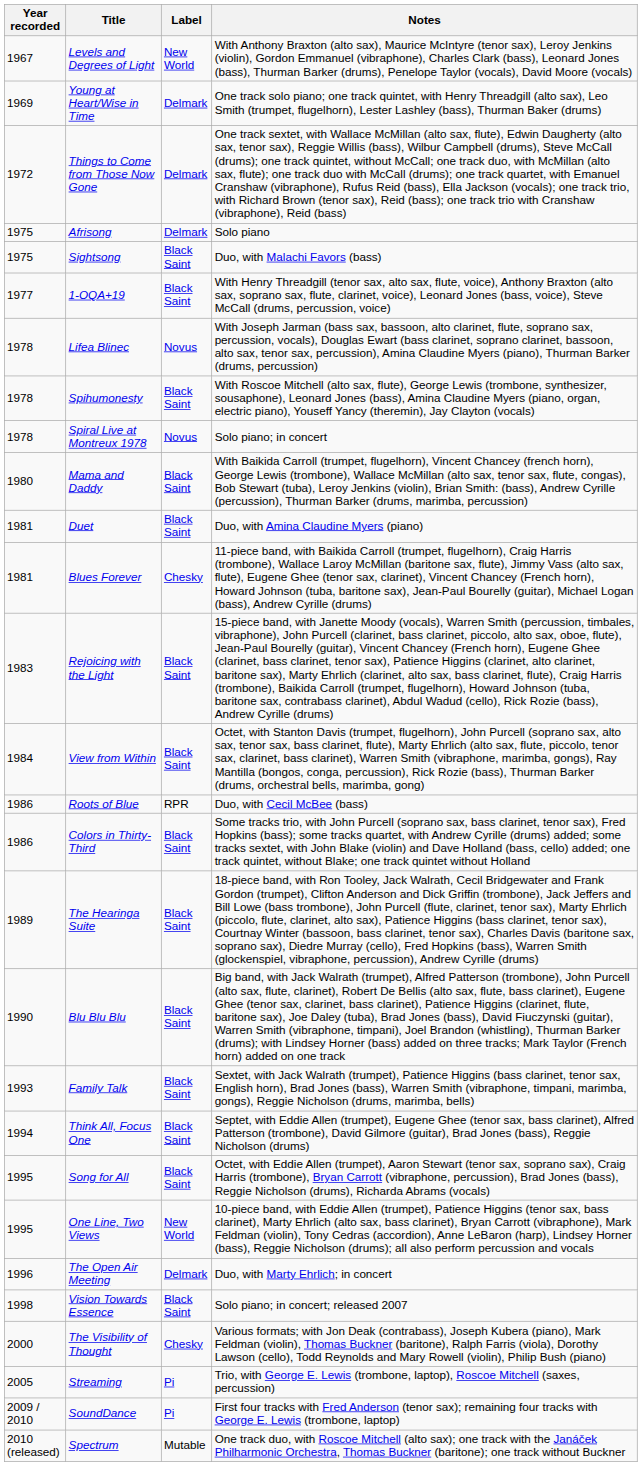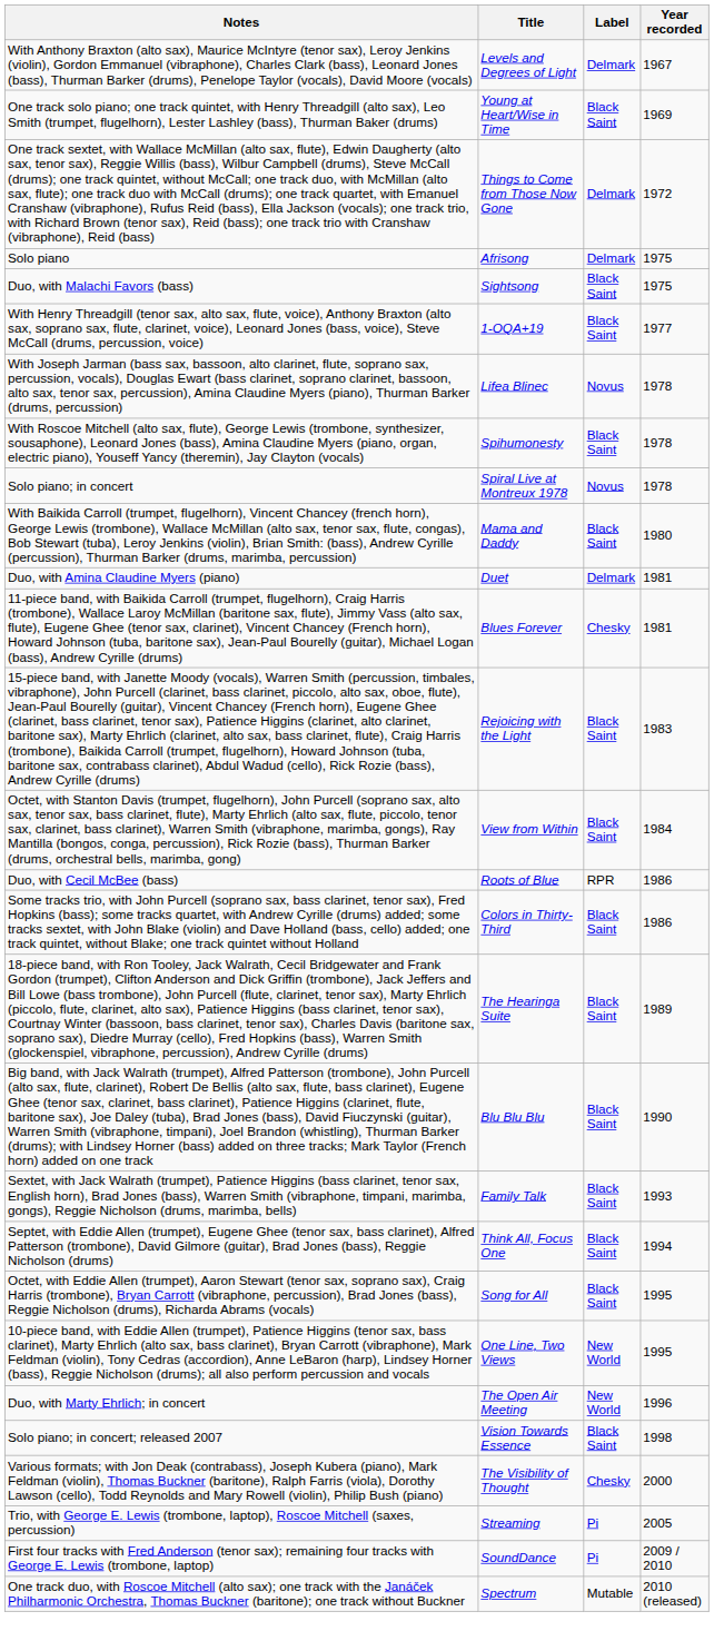 <table class="wikitable sortable">
 <tr>
-<th>Year recorded</th>
+<th>Notes</th>
 <th>Title</th>
 <th>Label</th>
-<th>Notes</th>
+<th>Year recorded</th>
 </tr>
 <tr>
+<td>With Anthony Braxton (alto sax), Maurice McIntyre (tenor sax), Leroy Jenkins (violin), Gordon Emmanuel (vibraphone), Charles Clark (bass), Leonard Jones (bass), Thurman Barker (drums), Penelope Taylor (vocals), David Moore (vocals)</td>
+<td><em><a href='#'>Levels and Degrees of Light</a></em></td>
+<td><a href='#'>Delmark</a></td>
 <td>1967</td>
-<td><em><a href='#'>Levels and Degrees of Light</a></em></td>
-<td><a href='#'>New World</a></td>
-<td>With Anthony Braxton (alto sax), Maurice McIntyre (tenor sax), Leroy Jenkins (violin), Gordon Emmanuel (vibraphone), Charles Clark (bass), Leonard Jones (bass), Thurman Barker (drums), Penelope Taylor (vocals), David Moore (vocals)</td>
 </tr>
 <tr>
+<td>One track solo piano; one track quintet, with Henry Threadgill (alto sax), Leo Smith (trumpet, flugelhorn), Lester Lashley (bass), Thurman Baker (drums)</td>
+<td><em><a href='#'>Young at Heart/Wise in Time</a></em></td>
+<td><a href='#'>Black Saint</a></td>
 <td>1969</td>
-<td><em><a href='#'>Young at Heart/Wise in Time</a></em></td>
-<td><a href='#'>Delmark</a></td>
-<td>One track solo piano; one track quintet, with Henry Threadgill (alto sax), Leo Smith (trumpet, flugelhorn), Lester Lashley (bass), Thurman Baker (drums)</td>
 </tr>
 <tr>
-<td>1972</td>
+<td>One track sextet, with Wallace McMillan (alto sax, flute), Edwin Daugherty (alto sax, tenor sax), Reggie Willis (bass), Wilbur Campbell (drums), Steve McCall (drums); one track quintet, without McCall; one track duo, with McMillan (alto sax, flute); one track duo with McCall (drums); one track quartet, with Emanuel Cranshaw (vibraphone), Rufus Reid (bass), Ella Jackson (vocals); one track trio, with Richard Brown (tenor sax), Reid (bass); one track trio with Cranshaw (vibraphone), Reid (bass)</td>
 <td><em><a href='#'>Things to Come from Those Now Gone</a></em></td>
 <td><a href='#'>Delmark</a></td>
-<td>One track sextet, with Wallace McMillan (alto sax, flute), Edwin Daugherty (alto sax, tenor sax), Reggie Willis (bass), Wilbur Campbell (drums), Steve McCall (drums); one track quintet, without McCall; one track duo, with McMillan (alto sax, flute); one track duo with McCall (drums); one track quartet, with Emanuel Cranshaw (vibraphone), Rufus Reid (bass), Ella Jackson (vocals); one track trio, with Richard Brown (tenor sax), Reid (bass); one track trio with Cranshaw (vibraphone), Reid (bass)</td>
+<td>1972</td>
 </tr>
 <tr>
-<td>1975</td>
+<td>Solo piano</td>
 <td><em><a href='#'>Afrisong</a></em></td>
 <td><a href='#'>Delmark</a></td>
-<td>Solo piano</td>
+<td>1975</td>
 </tr>
 <tr>
-<td>1975</td>
+<td>Duo, with <a href='#'>Malachi Favors</a> (bass)</td>
 <td><em><a href='#'>Sightsong</a></em></td>
 <td><a href='#'>Black Saint</a></td>
-<td>Duo, with <a href='#'>Malachi Favors</a> (bass)</td>
+<td>1975</td>
 </tr>
 <tr>
-<td>1977</td>
+<td>With Henry Threadgill (tenor sax, alto sax, flute, voice), Anthony Braxton (alto sax, soprano sax, flute, clarinet, voice), Leonard Jones (bass, voice), Steve McCall (drums, percussion, voice)</td>
 <td><em><a href='#'>1-OQA+19</a></em></td>
 <td><a href='#'>Black Saint</a></td>
-<td>With Henry Threadgill (tenor sax, alto sax, flute, voice), Anthony Braxton (alto sax, soprano sax, flute, clarinet, voice), Leonard Jones (bass, voice), Steve McCall (drums, percussion, voice)</td>
+<td>1977</td>
 </tr>
 <tr>
-<td>1978</td>
+<td>With Joseph Jarman (bass sax, bassoon, alto clarinet, flute, soprano sax, percussion, vocals), Douglas Ewart (bass clarinet, soprano clarinet, bassoon, alto sax, tenor sax, percussion), Amina Claudine Myers (piano), Thurman Barker (drums, percussion)</td>
 <td><em><a href='#'>Lifea Blinec</a></em></td>
 <td><a href='#'>Novus</a></td>
-<td>With Joseph Jarman (bass sax, bassoon, alto clarinet, flute, soprano sax, percussion, vocals), Douglas Ewart (bass clarinet, soprano clarinet, bassoon, alto sax, tenor sax, percussion), Amina Claudine Myers (piano), Thurman Barker (drums, percussion)</td>
+<td>1978</td>
 </tr>
 <tr>
-<td>1978</td>
+<td>With Roscoe Mitchell (alto sax, flute), George Lewis (trombone, synthesizer, sousaphone), Leonard Jones (bass), Amina Claudine Myers (piano, organ, electric piano), Youseff Yancy (theremin), Jay Clayton (vocals)</td>
 <td><em><a href='#'>Spihumonesty</a></em></td>
 <td><a href='#'>Black Saint</a></td>
-<td>With Roscoe Mitchell (alto sax, flute), George Lewis (trombone, synthesizer, sousaphone), Leonard Jones (bass), Amina Claudine Myers (piano, organ, electric piano), Youseff Yancy (theremin), Jay Clayton (vocals)</td>
+<td>1978</td>
 </tr>
 <tr>
-<td>1978</td>
+<td>Solo piano; in concert</td>
 <td><em><a href='#'>Spiral Live at Montreux 1978</a></em></td>
 <td><a href='#'>Novus</a></td>
-<td>Solo piano; in concert</td>
+<td>1978</td>
 </tr>
 <tr>
-<td>1980</td>
+<td>With Baikida Carroll (trumpet, flugelhorn), Vincent Chancey (french horn), George Lewis (trombone), Wallace McMillan (alto sax, tenor sax, flute, congas), Bob Stewart (tuba), Leroy Jenkins (violin), Brian Smith: (bass), Andrew Cyrille (percussion), Thurman Barker (drums, marimba, percussion)</td>
 <td><em><a href='#'>Mama and Daddy</a></em></td>
 <td><a href='#'>Black Saint</a></td>
-<td>With Baikida Carroll (trumpet, flugelhorn), Vincent Chancey (french horn), George Lewis (trombone), Wallace McMillan (alto sax, tenor sax, flute, congas), Bob Stewart (tuba), Leroy Jenkins (violin), Brian Smith: (bass), Andrew Cyrille (percussion), Thurman Barker (drums, marimba, percussion)</td>
+<td>1980</td>
 </tr>
 <tr>
+<td>Duo, with <a href='#'>Amina Claudine Myers</a> (piano)</td>
+<td><em><a href='#'>Duet</a></em></td>
+<td><a href='#'>Delmark</a></td>
 <td>1981</td>
-<td><em><a href='#'>Duet</a></em></td>
-<td><a href='#'>Black Saint</a></td>
-<td>Duo, with <a href='#'>Amina Claudine Myers</a> (piano)</td>
 </tr>
 <tr>
-<td>1981</td>
+<td>11-piece band, with Baikida Carroll (trumpet, flugelhorn), Craig Harris (trombone), Wallace Laroy McMillan (baritone sax, flute), Jimmy Vass (alto sax, flute), Eugene Ghee (tenor sax, clarinet), Vincent Chancey (French horn), Howard Johnson (tuba, baritone sax), Jean-Paul Bourelly (guitar), Michael Logan (bass), Andrew Cyrille (drums)</td>
 <td><em><a href='#'>Blues Forever</a></em></td>
 <td><a href='#'>Chesky</a></td>
-<td>11-piece band, with Baikida Carroll (trumpet, flugelhorn), Craig Harris (trombone), Wallace Laroy McMillan (baritone sax, flute), Jimmy Vass (alto sax, flute), Eugene Ghee (tenor sax, clarinet), Vincent Chancey (French horn), Howard Johnson (tuba, baritone sax), Jean-Paul Bourelly (guitar), Michael Logan (bass), Andrew Cyrille (drums)</td>
+<td>1981</td>
 </tr>
 <tr>
-<td>1983</td>
+<td>15-piece band, with Janette Moody (vocals), Warren Smith (percussion, timbales, vibraphone), John Purcell (clarinet, bass clarinet, piccolo, alto sax, oboe, flute), Jean-Paul Bourelly (guitar), Vincent Chancey (French horn), Eugene Ghee (clarinet, bass clarinet, tenor sax), Patience Higgins (clarinet, alto clarinet, baritone sax), Marty Ehrlich (clarinet, alto sax, bass clarinet, flute), Craig Harris (trombone), Baikida Carroll (trumpet, flugelhorn), Howard Johnson (tuba, baritone sax, contrabass clarinet), Abdul Wadud (cello), Rick Rozie (bass), Andrew Cyrille (drums)</td>
 <td><em><a href='#'>Rejoicing with the Light</a></em></td>
 <td><a href='#'>Black Saint</a></td>
-<td>15-piece band, with Janette Moody (vocals), Warren Smith (percussion, timbales, vibraphone), John Purcell (clarinet, bass clarinet, piccolo, alto sax, oboe, flute), Jean-Paul Bourelly (guitar), Vincent Chancey (French horn), Eugene Ghee (clarinet, bass clarinet, tenor sax), Patience Higgins (clarinet, alto clarinet, baritone sax), Marty Ehrlich (clarinet, alto sax, bass clarinet, flute), Craig Harris (trombone), Baikida Carroll (trumpet, flugelhorn), Howard Johnson (tuba, baritone sax, contrabass clarinet), Abdul Wadud (cello), Rick Rozie (bass), Andrew Cyrille (drums)</td>
+<td>1983</td>
 </tr>
 <tr>
-<td>1984</td>
+<td>Octet, with Stanton Davis (trumpet, flugelhorn), John Purcell (soprano sax, alto sax, tenor sax, bass clarinet, flute), Marty Ehrlich (alto sax, flute, piccolo, tenor sax, clarinet, bass clarinet), Warren Smith (vibraphone, marimba, gongs), Ray Mantilla (bongos, conga, percussion), Rick Rozie (bass), Thurman Barker (drums, orchestral bells, marimba, gong)</td>
 <td><em><a href='#'>View from Within</a></em></td>
 <td><a href='#'>Black Saint</a></td>
-<td>Octet, with Stanton Davis (trumpet, flugelhorn), John Purcell (soprano sax, alto sax, tenor sax, bass clarinet, flute), Marty Ehrlich (alto sax, flute, piccolo, tenor sax, clarinet, bass clarinet), Warren Smith (vibraphone, marimba, gongs), Ray Mantilla (bongos, conga, percussion), Rick Rozie (bass), Thurman Barker (drums, orchestral bells, marimba, gong)</td>
+<td>1984</td>
 </tr>
 <tr>
-<td>1986</td>
+<td>Duo, with <a href='#'>Cecil McBee</a> (bass)</td>
 <td><em><a href='#'>Roots of Blue</a></em></td>
 <td>RPR</td>
-<td>Duo, with <a href='#'>Cecil McBee</a> (bass)</td>
+<td>1986</td>
 </tr>
 <tr>
-<td>1986</td>
+<td>Some tracks trio, with John Purcell (soprano sax, bass clarinet, tenor sax), Fred Hopkins (bass); some tracks quartet, with Andrew Cyrille (drums) added; some tracks sextet, with John Blake (violin) and Dave Holland (bass, cello) added; one track quintet, without Blake; one track quintet without Holland</td>
 <td><em><a href='#'>Colors in Thirty-Third</a></em></td>
 <td><a href='#'>Black Saint</a></td>
-<td>Some tracks trio, with John Purcell (soprano sax, bass clarinet, tenor sax), Fred Hopkins (bass); some tracks quartet, with Andrew Cyrille (drums) added; some tracks sextet, with John Blake (violin) and Dave Holland (bass, cello) added; one track quintet, without Blake; one track quintet without Holland</td>
+<td>1986</td>
 </tr>
 <tr>
-<td>1989</td>
+<td>18-piece band, with Ron Tooley, Jack Walrath, Cecil Bridgewater and Frank Gordon (trumpet), Clifton Anderson and Dick Griffin (trombone), Jack Jeffers and Bill Lowe (bass trombone), John Purcell (flute, clarinet, tenor sax), Marty Ehrlich (piccolo, flute, clarinet, alto sax), Patience Higgins (bass clarinet, tenor sax), Courtnay Winter (bassoon, bass clarinet, tenor sax), Charles Davis (baritone sax, soprano sax), Diedre Murray (cello), Fred Hopkins (bass), Warren Smith (glockenspiel, vibraphone, percussion), Andrew Cyrille (drums)</td>
 <td><em><a href='#'>The Hearinga Suite</a></em></td>
 <td><a href='#'>Black Saint</a></td>
-<td>18-piece band, with Ron Tooley, Jack Walrath, Cecil Bridgewater and Frank Gordon (trumpet), Clifton Anderson and Dick Griffin (trombone), Jack Jeffers and Bill Lowe (bass trombone), John Purcell (flute, clarinet, tenor sax), Marty Ehrlich (piccolo, flute, clarinet, alto sax), Patience Higgins (bass clarinet, tenor sax), Courtnay Winter (bassoon, bass clarinet, tenor sax), Charles Davis (baritone sax, soprano sax), Diedre Murray (cello), Fred Hopkins (bass), Warren Smith (glockenspiel, vibraphone, percussion), Andrew Cyrille (drums)</td>
+<td>1989</td>
 </tr>
 <tr>
-<td>1990</td>
+<td>Big band, with Jack Walrath (trumpet), Alfred Patterson (trombone), John Purcell (alto sax, flute, clarinet), Robert De Bellis (alto sax, flute, bass clarinet), Eugene Ghee (tenor sax, clarinet, bass clarinet), Patience Higgins (clarinet, flute, baritone sax), Joe Daley (tuba), Brad Jones (bass), David Fiuczynski (guitar), Warren Smith (vibraphone, timpani), Joel Brandon (whistling), Thurman Barker (drums); with Lindsey Horner (bass) added on three tracks; Mark Taylor (French horn) added on one track</td>
 <td><em><a href='#'>Blu Blu Blu</a></em></td>
 <td><a href='#'>Black Saint</a></td>
-<td>Big band, with Jack Walrath (trumpet), Alfred Patterson (trombone), John Purcell (alto sax, flute, clarinet), Robert De Bellis (alto sax, flute, bass clarinet), Eugene Ghee (tenor sax, clarinet, bass clarinet), Patience Higgins (clarinet, flute, baritone sax), Joe Daley (tuba), Brad Jones (bass), David Fiuczynski (guitar), Warren Smith (vibraphone, timpani), Joel Brandon (whistling), Thurman Barker (drums); with Lindsey Horner (bass) added on three tracks; Mark Taylor (French horn) added on one track</td>
+<td>1990</td>
 </tr>
 <tr>
-<td>1993</td>
+<td>Sextet, with Jack Walrath (trumpet), Patience Higgins (bass clarinet, tenor sax, English horn), Brad Jones (bass), Warren Smith (vibraphone, timpani, marimba, gongs), Reggie Nicholson (drums, marimba, bells)</td>
 <td><em><a href='#'>Family Talk</a></em></td>
 <td><a href='#'>Black Saint</a></td>
-<td>Sextet, with Jack Walrath (trumpet), Patience Higgins (bass clarinet, tenor sax, English horn), Brad Jones (bass), Warren Smith (vibraphone, timpani, marimba, gongs), Reggie Nicholson (drums, marimba, bells)</td>
+<td>1993</td>
 </tr>
 <tr>
-<td>1994</td>
+<td>Septet, with Eddie Allen (trumpet), Eugene Ghee (tenor sax, bass clarinet), Alfred Patterson (trombone), David Gilmore (guitar), Brad Jones (bass), Reggie Nicholson (drums)</td>
 <td><em><a href='#'>Think All, Focus One</a></em></td>
 <td><a href='#'>Black Saint</a></td>
-<td>Septet, with Eddie Allen (trumpet), Eugene Ghee (tenor sax, bass clarinet), Alfred Patterson (trombone), David Gilmore (guitar), Brad Jones (bass), Reggie Nicholson (drums)</td>
+<td>1994</td>
 </tr>
 <tr>
-<td>1995</td>
+<td>Octet, with Eddie Allen (trumpet), Aaron Stewart (tenor sax, soprano sax), Craig Harris (trombone), <a href='#'>Bryan Carrott</a> (vibraphone, percussion), Brad Jones (bass), Reggie Nicholson (drums), Richarda Abrams (vocals)</td>
 <td><em><a href='#'>Song for All</a></em></td>
 <td><a href='#'>Black Saint</a></td>
-<td>Octet, with Eddie Allen (trumpet), Aaron Stewart (tenor sax, soprano sax), Craig Harris (trombone), <a href='#'>Bryan Carrott</a> (vibraphone, percussion), Brad Jones (bass), Reggie Nicholson (drums), Richarda Abrams (vocals)</td>
+<td>1995</td>
 </tr>
 <tr>
-<td>1995</td>
+<td>10-piece band, with Eddie Allen (trumpet), Patience Higgins (tenor sax, bass clarinet), Marty Ehrlich (alto sax, bass clarinet), Bryan Carrott (vibraphone), Mark Feldman (violin), Tony Cedras (accordion), Anne LeBaron (harp), Lindsey Horner (bass), Reggie Nicholson (drums); all also perform percussion and vocals</td>
 <td><em><a href='#'>One Line, Two Views</a></em></td>
 <td><a href='#'>New World</a></td>
-<td>10-piece band, with Eddie Allen (trumpet), Patience Higgins (tenor sax, bass clarinet), Marty Ehrlich (alto sax, bass clarinet), Bryan Carrott (vibraphone), Mark Feldman (violin), Tony Cedras (accordion), Anne LeBaron (harp), Lindsey Horner (bass), Reggie Nicholson (drums); all also perform percussion and vocals</td>
+<td>1995</td>
 </tr>
 <tr>
+<td>Duo, with <a href='#'>Marty Ehrlich</a>; in concert</td>
+<td><em><a href='#'>The Open Air Meeting</a></em></td>
+<td><a href='#'>New World</a></td>
 <td>1996</td>
-<td><em><a href='#'>The Open Air Meeting</a></em></td>
-<td><a href='#'>Delmark</a></td>
-<td>Duo, with <a href='#'>Marty Ehrlich</a>; in concert</td>
 </tr>
 <tr>
-<td>1998</td>
+<td>Solo piano; in concert; released 2007</td>
 <td><em><a href='#'>Vision Towards Essence</a></em></td>
 <td><a href='#'>Black Saint</a></td>
-<td>Solo piano; in concert; released 2007</td>
+<td>1998</td>
 </tr>
 <tr>
-<td>2000</td>
+<td>Various formats; with Jon Deak (contrabass), Joseph Kubera (piano), Mark Feldman (violin), <a href='#'>Thomas Buckner</a> (baritone), Ralph Farris (viola), Dorothy Lawson (cello), Todd Reynolds and Mary Rowell (violin), Philip Bush (piano)</td>
 <td><em><a href='#'>The Visibility of Thought</a></em></td>
 <td><a href='#'>Chesky</a></td>
-<td>Various formats; with Jon Deak (contrabass), Joseph Kubera (piano), Mark Feldman (violin), <a href='#'>Thomas Buckner</a> (baritone), Ralph Farris (viola), Dorothy Lawson (cello), Todd Reynolds and Mary Rowell (violin), Philip Bush (piano)</td>
+<td>2000</td>
 </tr>
 <tr>
-<td>2005</td>
+<td>Trio, with <a href='#'>George E. Lewis</a> (trombone, laptop), <a href='#'>Roscoe Mitchell</a> (saxes, percussion)</td>
 <td><em><a href='#'>Streaming</a></em></td>
 <td><a href='#'>Pi</a></td>
-<td>Trio, with <a href='#'>George E. Lewis</a> (trombone, laptop), <a href='#'>Roscoe Mitchell</a> (saxes, percussion)</td>
+<td>2005</td>
 </tr>
 <tr>
-<td>2009 / 2010</td>
+<td>First four tracks with <a href='#'>Fred Anderson</a> (tenor sax); remaining four tracks with <a href='#'>George E. Lewis</a> (trombone, laptop)</td>
 <td><em><a href='#'>SoundDance</a></em></td>
 <td><a href='#'>Pi</a></td>
-<td>First four tracks with <a href='#'>Fred Anderson</a> (tenor sax); remaining four tracks with <a href='#'>George E. Lewis</a> (trombone, laptop)</td>
+<td>2009 / 2010</td>
 </tr>
 <tr>
-<td>2010 (released)</td>
+<td>One track duo, with <a href='#'>Roscoe Mitchell</a> (alto sax); one track with the <a href='#'>Janáček Philharmonic Orchestra</a>, <a href='#'>Thomas Buckner</a> (baritone); one track without Buckner</td>
 <td><em><a href='#'>Spectrum</a></em></td>
 <td>Mutable</td>
-<td>One track duo, with <a href='#'>Roscoe Mitchell</a> (alto sax); one track with the <a href='#'>Janáček Philharmonic Orchestra</a>, <a href='#'>Thomas Buckner</a> (baritone); one track without Buckner</td>
+<td>2010 (released)</td>
 </tr>
 </table>
